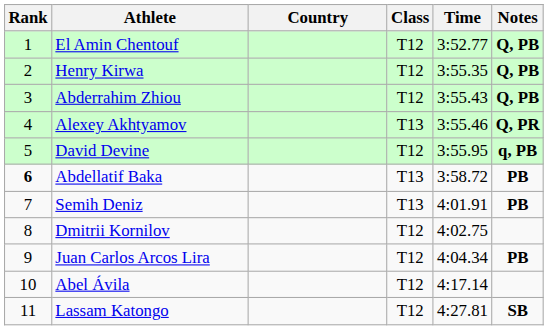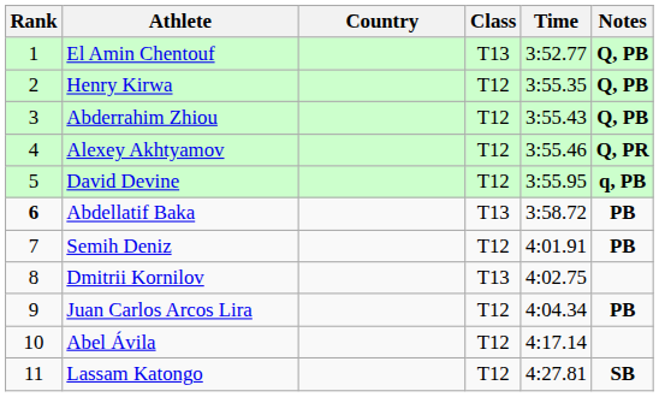 <table class="wikitable sortable" style="text-align:center">
 <tr>
 <th>Rank</th>
 <th style="width:180px">Athlete</th>
 <th style="width:125px">Country</th>
 <th>Class</th>
 <th>Time</th>
 <th>Notes</th>
 </tr>
 <tr style="background:#cfc;">
 <td>1</td>
 <td style="text-align:left;"><a href='#'>El Amin Chentouf</a></td>
 <td style="text-align:left;"></td>
-<td>T12</td>
+<td>T13</td>
 <td>3:52.77</td>
 <td><strong>Q, PB</strong></td>
 </tr>
 <tr style="background:#cfc;">
 <td>2</td>
 <td style="text-align:left;"><a href='#'>Henry Kirwa</a></td>
 <td style="text-align:left;"></td>
 <td>T12</td>
 <td>3:55.35</td>
 <td><strong>Q, PB</strong></td>
 </tr>
 <tr style="background:#cfc;">
 <td>3</td>
 <td style="text-align:left;"><a href='#'>Abderrahim Zhiou</a></td>
 <td style="text-align:left;"></td>
 <td>T12</td>
 <td>3:55.43</td>
 <td><strong>Q, PB</strong></td>
 </tr>
 <tr style="background:#cfc;">
 <td>4</td>
 <td style="text-align:left;"><a href='#'>Alexey Akhtyamov</a></td>
 <td style="text-align:left;"></td>
-<td>T13</td>
+<td>T12</td>
 <td>3:55.46</td>
 <td><strong>Q, PR</strong></td>
 </tr>
 <tr style="background:#cfc;">
 <td>5</td>
 <td style="text-align:left;"><a href='#'>David Devine</a></td>
 <td style="text-align:left;"></td>
 <td>T12</td>
 <td>3:55.95</td>
 <td><strong>q, PB</strong></td>
 </tr>
 <tr>
 <td><strong>6</strong></td>
 <td style="text-align:left;"><a href='#'>Abdellatif Baka</a></td>
 <td style="text-align:left;"></td>
 <td>T13</td>
 <td>3:58.72</td>
 <td><strong>PB</strong></td>
 </tr>
 <tr>
 <td>7</td>
 <td style="text-align:left;"><a href='#'>Semih Deniz</a></td>
 <td style="text-align:left;"></td>
-<td>T13</td>
+<td>T12</td>
 <td>4:01.91</td>
 <td><strong>PB</strong></td>
 </tr>
 <tr>
 <td>8</td>
 <td style="text-align:left;"><a href='#'>Dmitrii Kornilov</a></td>
 <td style="text-align:left;"></td>
-<td>T12</td>
+<td>T13</td>
 <td>4:02.75</td>
 <td></td>
 </tr>
 <tr>
 <td>9</td>
 <td style="text-align:left;"><a href='#'>Juan Carlos Arcos Lira</a></td>
 <td style="text-align:left;"></td>
 <td>T12</td>
 <td>4:04.34</td>
 <td><strong>PB</strong></td>
 </tr>
 <tr>
 <td>10</td>
 <td style="text-align:left;"><a href='#'>Abel Ávila</a></td>
 <td style="text-align:left;"></td>
 <td>T12</td>
 <td>4:17.14</td>
 <td></td>
 </tr>
 <tr>
 <td>11</td>
 <td style="text-align:left;"><a href='#'>Lassam Katongo</a></td>
 <td style="text-align:left;"></td>
 <td>T12</td>
 <td>4:27.81</td>
 <td><strong>SB</strong></td>
 </tr>
 </table>
